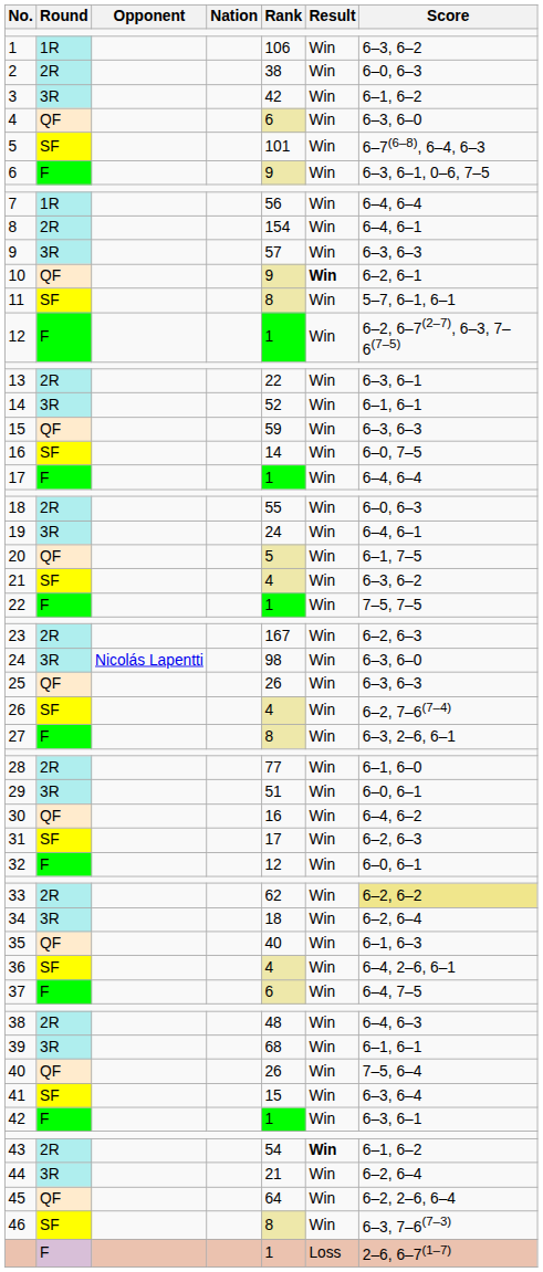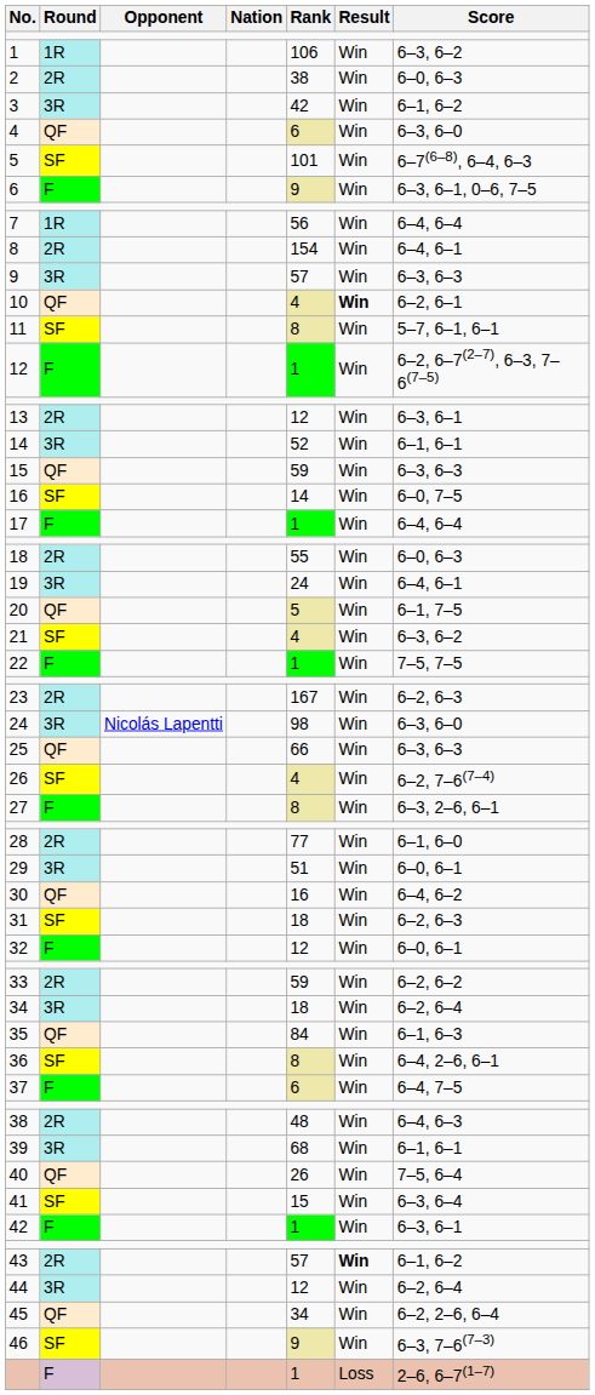 <table class="wikitable sortable">
 <tr>
 <th>No.</th>
 <th>Round</th>
 <th>Opponent</th>
 <th>Nation</th>
 <th>Rank</th>
 <th>Result</th>
 <th width="180">Score</th>
 </tr>
 <tr>
 <td colspan="7"></td>
 </tr>
 <tr>
 <td>1</td>
 <td style="background:#afeeee;">1R</td>
 <td></td>
 <td></td>
 <td>106</td>
 <td>Win</td>
 <td>6–3, 6–2</td>
 </tr>
 <tr>
 <td>2</td>
 <td style="background:#afeeee;">2R</td>
 <td></td>
 <td></td>
 <td>38</td>
 <td>Win</td>
 <td>6–0, 6–3</td>
 </tr>
 <tr>
 <td>3</td>
 <td style="background:#afeeee;">3R</td>
 <td></td>
 <td></td>
 <td>42</td>
 <td>Win</td>
 <td>6–1, 6–2</td>
 </tr>
 <tr>
 <td>4</td>
 <td style="background:#ffebcd;">QF</td>
 <td></td>
 <td></td>
 <td bgcolor=EEE8AA>6</td>
 <td>Win</td>
 <td>6–3, 6–0</td>
 </tr>
 <tr>
 <td>5</td>
 <td style="background:yellow;">SF</td>
 <td></td>
 <td></td>
 <td>101</td>
 <td>Win</td>
 <td>6–7<sup>(6–8)</sup>, 6–4, 6–3</td>
 </tr>
 <tr>
 <td>6</td>
 <td style="background:lime;">F</td>
 <td></td>
 <td></td>
 <td bgcolor=EEE8AA>9</td>
 <td>Win</td>
 <td>6–3, 6–1, 0–6, 7–5</td>
 </tr>
 <tr>
 <td colspan="7"></td>
 </tr>
 <tr>
 <td>7</td>
 <td style="background:#afeeee;">1R</td>
 <td></td>
 <td></td>
 <td>56</td>
 <td>Win</td>
 <td>6–4, 6–4</td>
 </tr>
 <tr>
 <td>8</td>
 <td style="background:#afeeee;">2R</td>
 <td></td>
 <td></td>
 <td>154</td>
 <td>Win</td>
 <td>6–4, 6–1</td>
 </tr>
 <tr>
 <td>9</td>
 <td style="background:#afeeee;">3R</td>
 <td></td>
 <td></td>
 <td>57</td>
 <td>Win</td>
 <td>6–3, 6–3</td>
 </tr>
 <tr>
 <td>10</td>
 <td style="background:#ffebcd;">QF</td>
 <td></td>
 <td></td>
-<td bgcolor=EEE8AA>9</td>
+<td bgcolor=EEE8AA>4</td>
 <td><strong>Win</strong></td>
 <td>6–2, 6–1</td>
 </tr>
 <tr>
 <td>11</td>
 <td style="background:yellow;">SF</td>
 <td></td>
 <td></td>
 <td bgcolor=EEE8AA>8</td>
 <td>Win</td>
 <td>5–7, 6–1, 6–1</td>
 </tr>
 <tr>
 <td>12</td>
 <td style="background:lime;">F</td>
 <td></td>
 <td></td>
 <td bgcolor=lime>1</td>
 <td>Win</td>
 <td>6–2, 6–7<sup>(2–7)</sup>, 6–3, 7–6<sup>(7–5)</sup></td>
 </tr>
 <tr>
 <td colspan="7"></td>
 </tr>
 <tr>
 <td>13</td>
 <td style="background:#afeeee;">2R</td>
 <td></td>
 <td></td>
-<td>22</td>
+<td>12</td>
 <td>Win</td>
 <td>6–3, 6–1</td>
 </tr>
 <tr>
 <td>14</td>
 <td style="background:#afeeee;">3R</td>
 <td></td>
 <td></td>
 <td>52</td>
 <td>Win</td>
 <td>6–1, 6–1</td>
 </tr>
 <tr>
 <td>15</td>
 <td style="background:#ffebcd;">QF</td>
 <td></td>
 <td></td>
 <td>59</td>
 <td>Win</td>
 <td>6–3, 6–3</td>
 </tr>
 <tr>
 <td>16</td>
 <td style="background:yellow;">SF</td>
 <td></td>
 <td></td>
 <td>14</td>
 <td>Win</td>
 <td>6–0, 7–5</td>
 </tr>
 <tr>
 <td>17</td>
 <td style="background:lime;">F</td>
 <td></td>
 <td></td>
 <td bgcolor=lime>1</td>
 <td>Win</td>
 <td>6–4, 6–4</td>
 </tr>
 <tr>
 <td colspan="7"></td>
 </tr>
 <tr>
 <td>18</td>
 <td style="background:#afeeee;">2R</td>
 <td></td>
 <td></td>
 <td>55</td>
 <td>Win</td>
 <td>6–0, 6–3</td>
 </tr>
 <tr>
 <td>19</td>
 <td style="background:#afeeee;">3R</td>
 <td></td>
 <td></td>
 <td>24</td>
 <td>Win</td>
 <td>6–4, 6–1</td>
 </tr>
 <tr>
 <td>20</td>
 <td style="background:#ffebcd;">QF</td>
 <td></td>
 <td></td>
 <td bgcolor=EEE8AA>5</td>
 <td>Win</td>
 <td>6–1, 7–5</td>
 </tr>
 <tr>
 <td>21</td>
 <td style="background:yellow;">SF</td>
 <td></td>
 <td></td>
 <td bgcolor=EEE8AA>4</td>
 <td>Win</td>
 <td>6–3, 6–2</td>
 </tr>
 <tr>
 <td>22</td>
 <td style="background:lime;">F</td>
 <td></td>
 <td></td>
 <td bgcolor=lime>1</td>
 <td>Win</td>
 <td>7–5, 7–5</td>
 </tr>
 <tr>
 <td colspan="7"></td>
 </tr>
 <tr>
 <td>23</td>
 <td style="background:#afeeee;">2R</td>
 <td></td>
 <td></td>
 <td>167</td>
 <td>Win</td>
 <td>6–2, 6–3</td>
 </tr>
 <tr>
 <td>24</td>
 <td style="background:#afeeee;">3R</td>
 <td><a href='#'>Nicolás Lapentti</a></td>
 <td></td>
 <td>98</td>
 <td>Win</td>
 <td>6–3, 6–0</td>
 </tr>
 <tr>
 <td>25</td>
 <td style="background:#ffebcd;">QF</td>
 <td></td>
 <td></td>
-<td>26</td>
+<td>66</td>
 <td>Win</td>
 <td>6–3, 6–3</td>
 </tr>
 <tr>
 <td>26</td>
 <td style="background:yellow;">SF</td>
 <td></td>
 <td></td>
 <td bgcolor=EEE8AA>4</td>
 <td>Win</td>
 <td>6–2, 7–6<sup>(7–4)</sup></td>
 </tr>
 <tr>
 <td>27</td>
 <td style="background:lime;">F</td>
 <td></td>
 <td></td>
 <td bgcolor=EEE8AA>8</td>
 <td>Win</td>
 <td>6–3, 2–6, 6–1</td>
 </tr>
 <tr>
 <td colspan="7"></td>
 </tr>
 <tr>
 <td>28</td>
 <td style="background:#afeeee;">2R</td>
 <td></td>
 <td></td>
 <td>77</td>
 <td>Win</td>
 <td>6–1, 6–0</td>
 </tr>
 <tr>
 <td>29</td>
 <td style="background:#afeeee;">3R</td>
 <td></td>
 <td></td>
 <td>51</td>
 <td>Win</td>
 <td>6–0, 6–1</td>
 </tr>
 <tr>
 <td>30</td>
 <td style="background:#ffebcd;">QF</td>
 <td></td>
 <td></td>
 <td>16</td>
 <td>Win</td>
 <td>6–4, 6–2</td>
 </tr>
 <tr>
 <td>31</td>
 <td style="background:yellow;">SF</td>
 <td></td>
 <td></td>
-<td>17</td>
+<td>18</td>
 <td>Win</td>
 <td>6–2, 6–3</td>
 </tr>
 <tr>
 <td>32</td>
 <td style="background:lime;">F</td>
 <td></td>
 <td></td>
 <td>12</td>
 <td>Win</td>
 <td>6–0, 6–1</td>
 </tr>
 <tr>
 <td colspan="7"></td>
 </tr>
 <tr>
 <td>33</td>
 <td style="background:#afeeee;">2R</td>
 <td></td>
 <td></td>
-<td>62</td>
+<td>59</td>
 <td>Win</td>
-<td style="background: khaki;">6–2, 6–2</td>
+<td>6–2, 6–2</td>
 </tr>
 <tr>
 <td>34</td>
 <td style="background:#afeeee;">3R</td>
 <td></td>
 <td></td>
 <td>18</td>
 <td>Win</td>
 <td>6–2, 6–4</td>
 </tr>
 <tr>
 <td>35</td>
 <td style="background:#ffebcd;">QF</td>
 <td></td>
 <td></td>
-<td>40</td>
+<td>84</td>
 <td>Win</td>
 <td>6–1, 6–3</td>
 </tr>
 <tr>
 <td>36</td>
 <td style="background:yellow;">SF</td>
 <td></td>
 <td></td>
-<td bgcolor=EEE8AA>4</td>
+<td bgcolor=EEE8AA>8</td>
 <td>Win</td>
 <td>6–4, 2–6, 6–1</td>
 </tr>
 <tr>
 <td>37</td>
 <td style="background:lime;">F</td>
 <td></td>
 <td></td>
 <td bgcolor=EEE8AA>6</td>
 <td>Win</td>
 <td>6–4, 7–5</td>
 </tr>
 <tr>
 <td colspan="7"></td>
 </tr>
 <tr>
 <td>38</td>
 <td style="background:#afeeee;">2R</td>
 <td></td>
 <td></td>
 <td>48</td>
 <td>Win</td>
 <td>6–4, 6–3</td>
 </tr>
 <tr>
 <td>39</td>
 <td style="background:#afeeee;">3R</td>
 <td></td>
 <td></td>
 <td>68</td>
 <td>Win</td>
 <td>6–1, 6–1</td>
 </tr>
 <tr>
 <td>40</td>
 <td style="background:#ffebcd;">QF</td>
 <td></td>
 <td></td>
 <td>26</td>
 <td>Win</td>
 <td>7–5, 6–4</td>
 </tr>
 <tr>
 <td>41</td>
 <td style="background:yellow;">SF</td>
 <td></td>
 <td></td>
 <td>15</td>
 <td>Win</td>
 <td>6–3, 6–4</td>
 </tr>
 <tr>
 <td>42</td>
 <td style="background:lime;">F</td>
 <td></td>
 <td></td>
 <td bgcolor=lime>1</td>
 <td>Win</td>
 <td>6–3, 6–1</td>
 </tr>
 <tr>
 <td colspan="7"></td>
 </tr>
 <tr>
 <td>43</td>
 <td style="background:#afeeee;">2R</td>
 <td></td>
 <td></td>
-<td>54</td>
+<td>57</td>
 <td><strong>Win</strong></td>
 <td>6–1, 6–2</td>
 </tr>
 <tr>
 <td>44</td>
 <td style="background:#afeeee;">3R</td>
 <td></td>
 <td></td>
-<td>21</td>
+<td>12</td>
 <td>Win</td>
 <td>6–2, 6–4</td>
 </tr>
 <tr>
 <td>45</td>
 <td style="background:#ffebcd;">QF</td>
 <td></td>
 <td></td>
-<td>64</td>
+<td>34</td>
 <td>Win</td>
 <td>6–2, 2–6, 6–4</td>
 </tr>
 <tr>
 <td>46</td>
 <td style="background:yellow;">SF</td>
 <td></td>
 <td></td>
-<td bgcolor=EEE8AA>8</td>
+<td bgcolor=EEE8AA>9</td>
 <td>Win</td>
 <td>6–3, 7–6<sup>(7–3)</sup></td>
 </tr>
 <tr style="background:#ebc2af;">
 <td></td>
 <td style="background:thistle;">F</td>
 <td></td>
 <td></td>
 <td>1</td>
 <td>Loss</td>
 <td>2–6, 6–7<sup>(1–7)</sup></td>
 </tr>
 </table>
